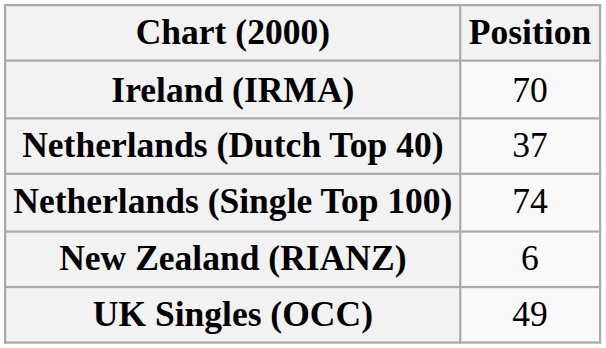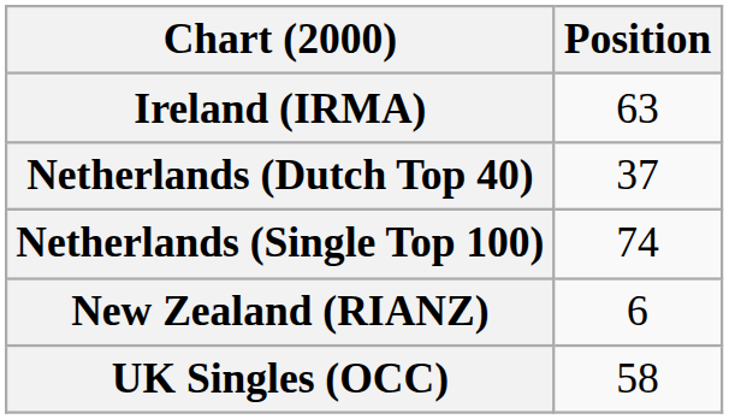 <table class="wikitable sortable plainrowheaders" style="text-align:center">
 <tr>
 <th>Chart (2000)</th>
 <th>Position</th>
 </tr>
 <tr>
 <th scope="row">Ireland (IRMA)</th>
-<td>70</td>
+<td>63</td>
 </tr>
 <tr>
 <th scope="row">Netherlands (Dutch Top 40)</th>
 <td>37</td>
 </tr>
 <tr>
 <th scope="row">Netherlands (Single Top 100)</th>
 <td>74</td>
 </tr>
 <tr>
 <th scope="row">New Zealand (RIANZ)</th>
 <td>6</td>
 </tr>
 <tr>
 <th scope="row">UK Singles (OCC)</th>
-<td>49</td>
+<td>58</td>
 </tr>
 </table>
